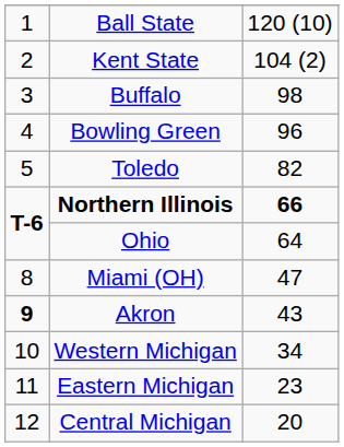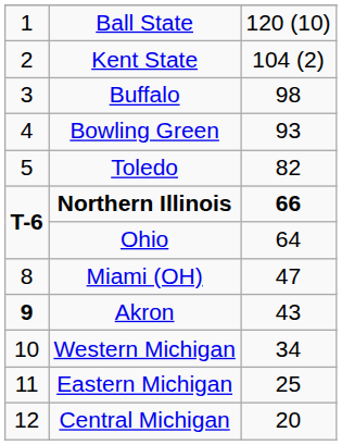 <table class="wikitable" border="1">
 <tr align=center>
 </tr>
 <tr align="center">
 <td>1</td>
 <td><a href='#'>Ball State</a></td>
 <td>120 (10)</td>
 </tr>
 <tr align="center">
 <td>2</td>
 <td><a href='#'>Kent State</a></td>
 <td>104 (2)</td>
 </tr>
 <tr align="center">
 <td>3</td>
 <td><a href='#'>Buffalo</a></td>
 <td>98</td>
 </tr>
 <tr align="center">
 <td>4</td>
 <td><a href='#'>Bowling Green</a></td>
-<td>96</td>
+<td>93</td>
 </tr>
 <tr align="center">
 <td>5</td>
 <td><a href='#'>Toledo</a></td>
 <td>82</td>
 </tr>
 <tr align="center">
 <td rowspan=2><strong>T-6</strong></td>
 <td><strong>Northern Illinois</strong></td>
 <td><strong>66</strong></td>
 </tr>
 <tr align="center">
 <td><a href='#'>Ohio</a></td>
 <td>64</td>
 </tr>
 <tr align="center">
 <td>8</td>
 <td><a href='#'>Miami (OH)</a></td>
 <td>47</td>
 </tr>
 <tr align="center">
 <td><strong>9</strong></td>
 <td><a href='#'>Akron</a></td>
 <td>43</td>
 </tr>
 <tr align="center">
 <td>10</td>
 <td><a href='#'>Western Michigan</a></td>
 <td>34</td>
 </tr>
 <tr align="center">
 <td>11</td>
 <td><a href='#'>Eastern Michigan</a></td>
-<td>23</td>
+<td>25</td>
 </tr>
 <tr align="center">
 <td>12</td>
 <td><a href='#'>Central Michigan</a></td>
 <td>20</td>
 </tr>
 </table>
